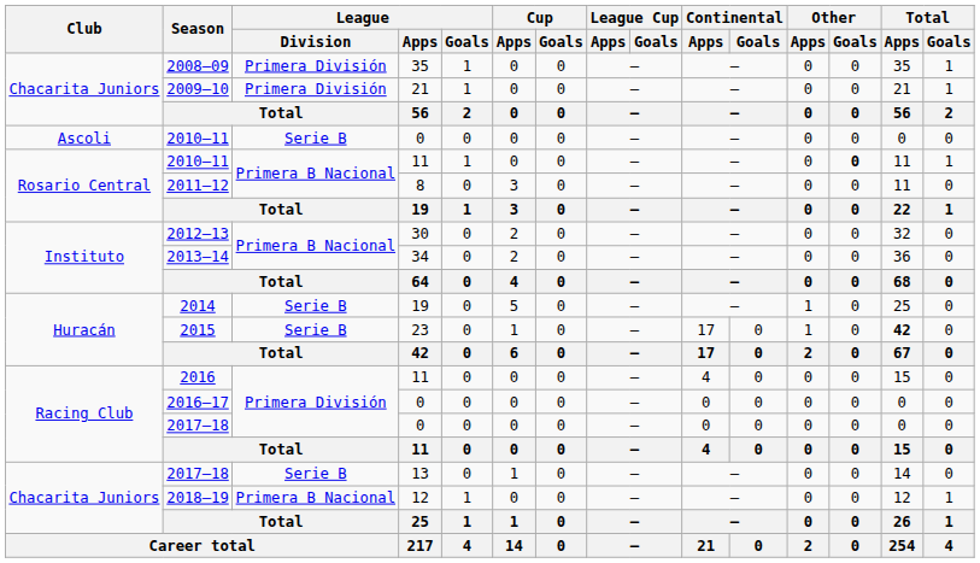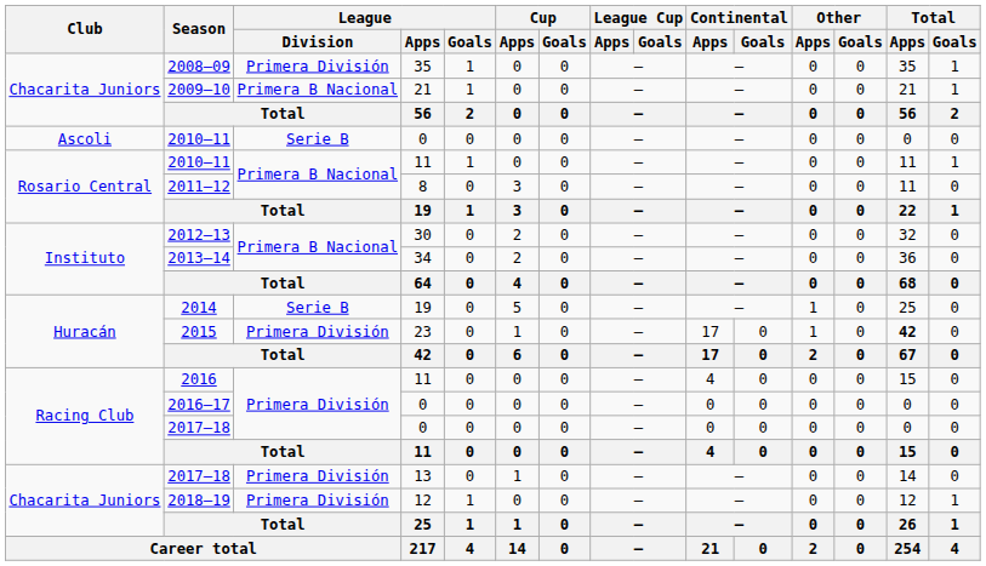 <table class="wikitable" style="text-align:center">
 <tr>
 <th rowspan="2">Club</th>
 <th rowspan="2">Season</th>
 <th colspan="3">League</th>
 <th colspan="2">Cup</th>
 <th colspan="2">League Cup</th>
 <th colspan="2">Continental</th>
 <th colspan="2">Other</th>
 <th colspan="2">Total</th>
 </tr>
 <tr>
 <th>Division</th>
 <th>Apps</th>
 <th>Goals</th>
 <th>Apps</th>
 <th>Goals</th>
 <th>Apps</th>
 <th>Goals</th>
 <th>Apps</th>
 <th>Goals</th>
 <th>Apps</th>
 <th>Goals</th>
 <th>Apps</th>
 <th>Goals</th>
 </tr>
 <tr>
 <td rowspan="3"><a href='#'>Chacarita Juniors</a></td>
 <td><a href='#'>2008–09</a></td>
 <td rowspan="1"><a href='#'>Primera División</a></td>
 <td>35</td>
 <td>1</td>
 <td>0</td>
 <td>0</td>
 <td colspan="2">—</td>
 <td colspan="2">—</td>
 <td>0</td>
 <td>0</td>
 <td>35</td>
 <td>1</td>
 </tr>
 <tr>
 <td><a href='#'>2009–10</a></td>
-<td rowspan="1"><a href='#'>Primera División</a></td>
+<td rowspan="1"><a href='#'>Primera B Nacional</a></td>
 <td>21</td>
 <td>1</td>
 <td>0</td>
 <td>0</td>
 <td colspan="2">—</td>
 <td colspan="2">—</td>
 <td>0</td>
 <td>0</td>
 <td>21</td>
 <td>1</td>
 </tr>
 <tr>
 <th colspan="2">Total</th>
 <th>56</th>
 <th>2</th>
 <th>0</th>
 <th>0</th>
 <th colspan="2">—</th>
 <th colspan="2">—</th>
 <th>0</th>
 <th>0</th>
 <th>56</th>
 <th>2</th>
 </tr>
 <tr>
 <td rowspan="1"><a href='#'>Ascoli</a></td>
 <td><a href='#'>2010–11</a></td>
 <td rowspan="1"><a href='#'>Serie B</a></td>
 <td>0</td>
 <td>0</td>
 <td>0</td>
 <td>0</td>
 <td colspan="2">—</td>
 <td colspan="2">—</td>
 <td>0</td>
 <td>0</td>
 <td>0</td>
 <td>0</td>
 </tr>
 <tr>
 <td rowspan="3"><a href='#'>Rosario Central</a></td>
 <td><a href='#'>2010–11</a></td>
 <td rowspan="2"><a href='#'>Primera B Nacional</a></td>
 <td>11</td>
 <td>1</td>
 <td>0</td>
 <td>0</td>
 <td colspan="2">—</td>
 <td colspan="2">—</td>
 <td>0</td>
-<td><strong>0</strong></td>
+<td>0</td>
 <td>11</td>
 <td>1</td>
 </tr>
 <tr>
 <td><a href='#'>2011–12</a></td>
 <td>8</td>
 <td>0</td>
 <td>3</td>
 <td>0</td>
 <td colspan="2">—</td>
 <td colspan="2">—</td>
 <td>0</td>
 <td>0</td>
 <td>11</td>
 <td>0</td>
 </tr>
 <tr>
 <th colspan="2">Total</th>
 <th>19</th>
 <th>1</th>
 <th>3</th>
 <th>0</th>
 <th colspan="2">—</th>
 <th colspan="2">—</th>
 <th>0</th>
 <th>0</th>
 <th>22</th>
 <th>1</th>
 </tr>
 <tr>
 <td rowspan="3"><a href='#'>Instituto</a></td>
 <td><a href='#'>2012–13</a></td>
 <td rowspan="2"><a href='#'>Primera B Nacional</a></td>
 <td>30</td>
 <td>0</td>
 <td>2</td>
 <td>0</td>
 <td colspan="2">—</td>
 <td colspan="2">—</td>
 <td>0</td>
 <td>0</td>
 <td>32</td>
 <td>0</td>
 </tr>
 <tr>
 <td><a href='#'>2013–14</a></td>
 <td>34</td>
 <td>0</td>
 <td>2</td>
 <td>0</td>
 <td colspan="2">—</td>
 <td colspan="2">—</td>
 <td>0</td>
 <td>0</td>
 <td>36</td>
 <td>0</td>
 </tr>
 <tr>
 <th colspan="2">Total</th>
 <th>64</th>
 <th>0</th>
 <th>4</th>
 <th>0</th>
 <th colspan="2">—</th>
 <th colspan="2">—</th>
 <th>0</th>
 <th>0</th>
 <th>68</th>
 <th>0</th>
 </tr>
 <tr>
 <td rowspan="3"><a href='#'>Huracán</a></td>
 <td><a href='#'>2014</a></td>
 <td rowspan="1"><a href='#'>Serie B</a></td>
 <td>19</td>
 <td>0</td>
 <td>5</td>
 <td>0</td>
 <td colspan="2">—</td>
 <td colspan="2">—</td>
 <td>1</td>
 <td>0</td>
 <td>25</td>
 <td>0</td>
 </tr>
 <tr>
 <td><a href='#'>2015</a></td>
-<td rowspan="1"><a href='#'>Serie B</a></td>
+<td rowspan="1"><a href='#'>Primera División</a></td>
 <td>23</td>
 <td>0</td>
 <td>1</td>
 <td>0</td>
 <td colspan="2">—</td>
 <td>17</td>
 <td>0</td>
 <td>1</td>
 <td>0</td>
 <td><strong>42</strong></td>
 <td>0</td>
 </tr>
 <tr>
 <th colspan="2">Total</th>
 <th>42</th>
 <th>0</th>
 <th>6</th>
 <th>0</th>
 <th colspan="2">—</th>
 <th>17</th>
 <th>0</th>
 <th>2</th>
 <th>0</th>
 <th>67</th>
 <th>0</th>
 </tr>
 <tr>
 <td rowspan="4"><a href='#'>Racing Club</a></td>
 <td><a href='#'>2016</a></td>
 <td rowspan="3"><a href='#'>Primera División</a></td>
 <td>11</td>
 <td>0</td>
 <td>0</td>
 <td>0</td>
 <td colspan="2">—</td>
 <td>4</td>
 <td>0</td>
 <td>0</td>
 <td>0</td>
 <td>15</td>
 <td>0</td>
 </tr>
 <tr>
 <td><a href='#'>2016–17</a></td>
 <td>0</td>
 <td>0</td>
 <td>0</td>
 <td>0</td>
 <td colspan="2">—</td>
 <td>0</td>
 <td>0</td>
 <td>0</td>
 <td>0</td>
 <td>0</td>
 <td>0</td>
 </tr>
 <tr>
 <td><a href='#'>2017–18</a></td>
 <td>0</td>
 <td>0</td>
 <td>0</td>
 <td>0</td>
 <td colspan="2">—</td>
 <td>0</td>
 <td>0</td>
 <td>0</td>
 <td>0</td>
 <td>0</td>
 <td>0</td>
 </tr>
 <tr>
 <th colspan="2">Total</th>
 <th>11</th>
 <th>0</th>
 <th>0</th>
 <th>0</th>
 <th colspan="2">—</th>
 <th>4</th>
 <th>0</th>
 <th>0</th>
 <th>0</th>
 <th>15</th>
 <th>0</th>
 </tr>
 <tr>
 <td rowspan="3"><a href='#'>Chacarita Juniors</a></td>
 <td><a href='#'>2017–18</a></td>
-<td rowspan="1"><a href='#'>Serie B</a></td>
+<td rowspan="1"><a href='#'>Primera División</a></td>
 <td>13</td>
 <td>0</td>
 <td>1</td>
 <td>0</td>
 <td colspan="2">—</td>
 <td colspan="2">—</td>
 <td>0</td>
 <td>0</td>
 <td>14</td>
 <td>0</td>
 </tr>
 <tr>
 <td><a href='#'>2018–19</a></td>
-<td rowspan="1"><a href='#'>Primera B Nacional</a></td>
+<td rowspan="1"><a href='#'>Primera División</a></td>
 <td>12</td>
 <td>1</td>
 <td>0</td>
 <td>0</td>
 <td colspan="2">—</td>
 <td colspan="2">—</td>
 <td>0</td>
 <td>0</td>
 <td>12</td>
 <td>1</td>
 </tr>
 <tr>
 <th colspan="2">Total</th>
 <th>25</th>
 <th>1</th>
 <th>1</th>
 <th>0</th>
 <th colspan="2">—</th>
 <th colspan="2">—</th>
 <th>0</th>
 <th>0</th>
 <th>26</th>
 <th>1</th>
 </tr>
 <tr>
 <th colspan="3">Career total</th>
 <th>217</th>
 <th>4</th>
 <th>14</th>
 <th>0</th>
 <th colspan="2">—</th>
 <th>21</th>
 <th>0</th>
 <th>2</th>
 <th>0</th>
 <th>254</th>
 <th>4</th>
 </tr>
 </table>
